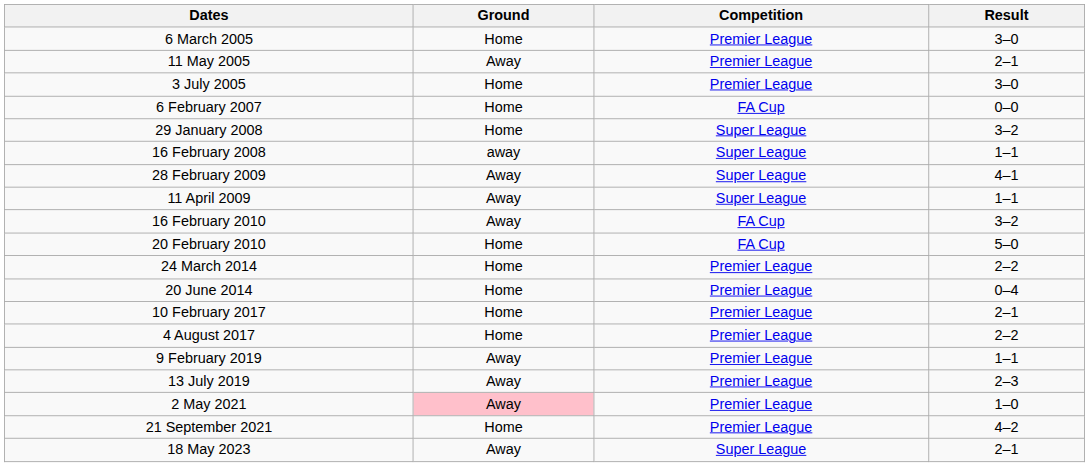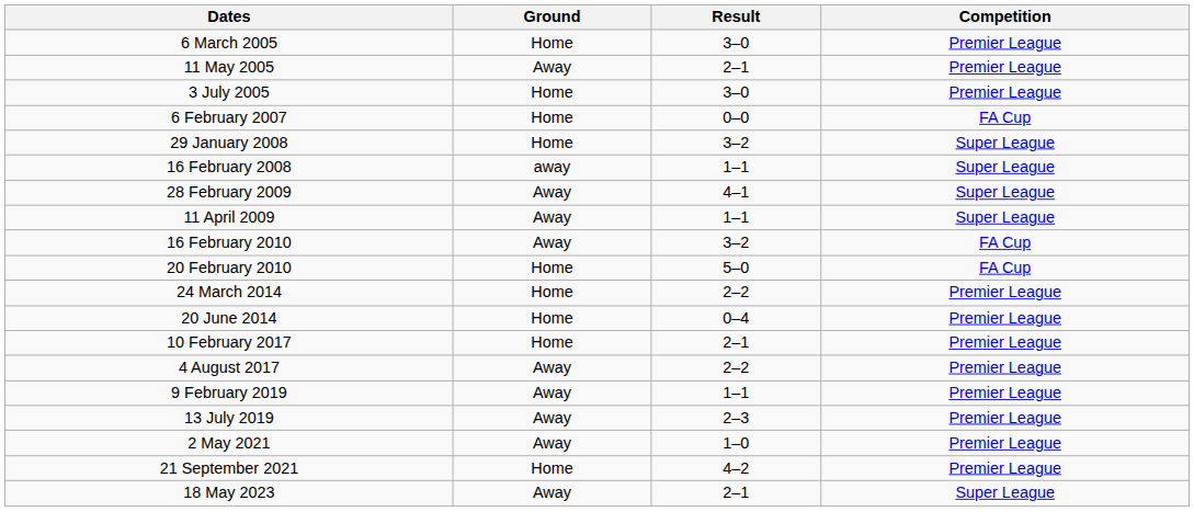 <table class="wikitable" style="width:95%;text-align:center">
 <tr>
 <th>Dates</th>
 <th>Ground</th>
+<th>Result</th>
 <th>Competition</th>
-<th>Result</th>
 </tr>
 <tr>
 <td>6 March 2005</td>
 <td>Home</td>
+<td>3–0</td>
 <td><a href='#'>Premier League</a></td>
-<td>3–0</td>
 </tr>
 <tr>
 <td>11 May 2005</td>
 <td>Away</td>
+<td>2–1</td>
 <td><a href='#'>Premier League</a></td>
-<td>2–1</td>
 </tr>
 <tr>
 <td>3 July 2005</td>
 <td>Home</td>
+<td>3–0</td>
 <td><a href='#'>Premier League</a></td>
-<td>3–0</td>
 </tr>
 <tr>
 <td>6 February 2007</td>
 <td>Home</td>
+<td>0–0</td>
 <td><a href='#'>FA Cup</a></td>
-<td>0–0</td>
 </tr>
 <tr>
 <td>29 January 2008</td>
 <td>Home</td>
+<td>3–2</td>
 <td><a href='#'>Super League</a></td>
-<td>3–2</td>
 </tr>
 <tr>
 <td>16 February 2008</td>
 <td>away</td>
+<td>1–1</td>
 <td><a href='#'>Super League</a></td>
-<td>1–1</td>
 </tr>
 <tr>
 <td>28 February 2009</td>
 <td>Away</td>
+<td>4–1</td>
 <td><a href='#'>Super League</a></td>
-<td>4–1</td>
 </tr>
 <tr>
 <td>11 April 2009</td>
 <td>Away</td>
+<td>1–1</td>
 <td><a href='#'>Super League</a></td>
-<td>1–1</td>
 </tr>
 <tr>
 <td>16 February 2010</td>
 <td>Away</td>
+<td>3–2</td>
 <td><a href='#'>FA Cup</a></td>
-<td>3–2</td>
 </tr>
 <tr>
 <td>20 February 2010</td>
 <td>Home</td>
+<td>5–0</td>
 <td><a href='#'>FA Cup</a></td>
-<td>5–0</td>
 </tr>
 <tr>
 <td>24 March 2014</td>
 <td>Home</td>
+<td>2–2</td>
 <td><a href='#'>Premier League</a></td>
-<td>2–2</td>
 </tr>
 <tr>
 <td>20 June 2014</td>
 <td>Home</td>
+<td>0–4</td>
 <td><a href='#'>Premier League</a></td>
-<td>0–4</td>
 </tr>
 <tr>
 <td>10 February 2017</td>
 <td>Home</td>
+<td>2–1</td>
 <td><a href='#'>Premier League</a></td>
-<td>2–1</td>
 </tr>
 <tr>
 <td>4 August 2017</td>
-<td>Home</td>
+<td>Away</td>
+<td>2–2</td>
 <td><a href='#'>Premier League</a></td>
-<td>2–2</td>
 </tr>
 <tr>
 <td>9 February 2019</td>
 <td>Away</td>
+<td>1–1</td>
 <td><a href='#'>Premier League</a></td>
-<td>1–1</td>
 </tr>
 <tr>
 <td>13 July 2019</td>
 <td>Away</td>
+<td>2–3</td>
 <td><a href='#'>Premier League</a></td>
-<td>2–3</td>
 </tr>
 <tr>
 <td>2 May 2021</td>
-<td style="background: pink;">Away</td>
+<td>Away</td>
+<td>1–0</td>
 <td><a href='#'>Premier League</a></td>
-<td>1–0</td>
 </tr>
 <tr>
 <td>21 September 2021</td>
 <td>Home</td>
+<td>4–2</td>
 <td><a href='#'>Premier League</a></td>
-<td>4–2</td>
 </tr>
 <tr>
 <td>18 May 2023</td>
 <td>Away</td>
+<td>2–1</td>
 <td><a href='#'>Super League</a></td>
-<td>2–1</td>
 </tr>
 </table>
